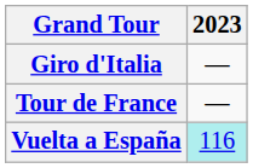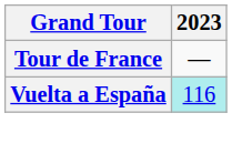 <table class="wikitable plainrowheaders">
 <tr>
 <th scope="col"><a href='#'>Grand Tour</a></th>
 <th scope="col">2023</th>
-</tr>
-<tr style="text-align:center;">
-<th scope="row"> <a href='#'>Giro d'Italia</a></th>
-<td>—</td>
 </tr>
 <tr style="text-align:center;">
 <th scope="row"> <a href='#'>Tour de France</a></th>
 <td>—</td>
 </tr>
 <tr style="text-align:center;">
 <th scope="row"> <a href='#'>Vuelta a España</a></th>
 <td style="background: paleturquoise;"><a href='#'>116</a></td>
 </tr>
 </table>
